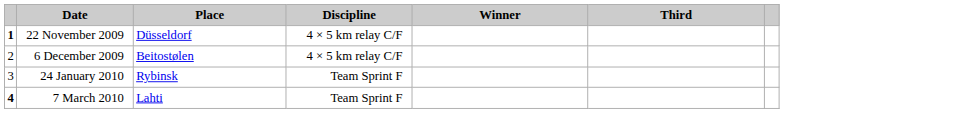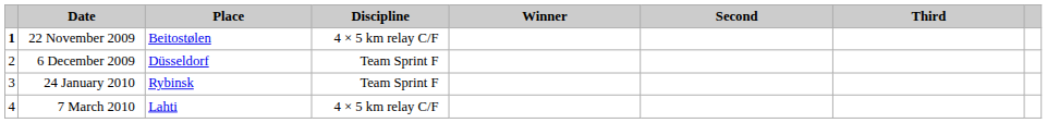 <table class="wikitable plainrowheaders" style="background:#fff; font-size:86%; line-height:16px; border:grey solid 1px; border-collapse:collapse;">
 <tr style="background:#ccc; text-align:center;">
 <th scope="col" style="background:#ccc; width=20 px;"></th>
 <th scope="col" style="background:#ccc; width:120px;">Date</th>
 <th scope="col" style="background:#ccc; width:160px;">Place</th>
 <th scope="col" style="background:#ccc; width:130px;">Discipline</th>
 <th scope="col" style="background:#ccc; width:185px;">Winner</th>
+<th scope="col" style="background:#ccc; width:185px;">Second</th>
 <th scope="col" style="background:#ccc; width:185px;">Third</th>
 <th scope="col" style="background:#ccc; width:10px;"></th>
 </tr>
 <tr>
 <td align=center><strong>1</strong></td>
 <td align=right>22 November 2009  </td>
-<td> <a href='#'>Düsseldorf</a></td>
+<td> <a href='#'>Beitostølen</a></td>
 <td align=right>4 × 5 km relay C/F  </td>
+<td></td>
 <td></td>
 <td></td>
 <td></td>
 </tr>
 <tr>
 <td align=center>2</td>
 <td align=right>6 December 2009  </td>
-<td> <a href='#'>Beitostølen</a></td>
-<td align=right>4 × 5 km relay C/F  </td>
+<td> <a href='#'>Düsseldorf</a></td>
+<td align=right>Team Sprint F  </td>
+<td></td>
 <td></td>
 <td></td>
 <td></td>
 </tr>
 <tr>
 <td align=center>3</td>
 <td align=right>24 January 2010  </td>
 <td> <a href='#'>Rybinsk</a></td>
 <td align=right>Team Sprint F  </td>
 <td></td>
 <td></td>
 <td></td>
+<td></td>
 </tr>
 <tr>
-<td align=center><strong>4</strong></td>
+<td align=center>4</td>
 <td align=right>7 March 2010  </td>
 <td> <a href='#'>Lahti</a></td>
-<td align=right>Team Sprint F  </td>
+<td align=right>4 × 5 km relay C/F  </td>
+<td></td>
 <td></td>
 <td></td>
 <td></td>
 </tr>
 </table>
